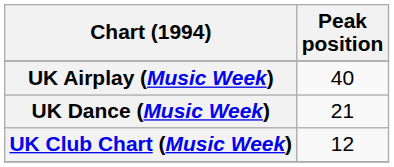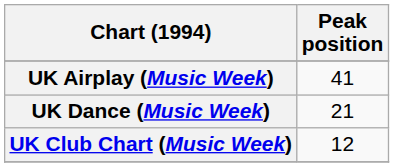 <table class="wikitable sortable plainrowheaders" style="text-align:center">
 <tr>
 <th>Chart (1994)</th>
 <th>Peak<br>position</th>
 </tr>
 <tr>
 </tr>
 <tr>
 </tr>
 <tr>
 <th scope="row">UK Airplay (<em><a href='#'>Music Week</a></em>)</th>
-<td>40</td>
+<td>41</td>
 </tr>
 <tr>
 <th scope="row">UK Dance (<em><a href='#'>Music Week</a></em>)</th>
 <td>21</td>
 </tr>
 <tr>
 <th scope="row"><a href='#'>UK Club Chart</a> (<em><a href='#'>Music Week</a></em>)</th>
 <td>12</td>
 </tr>
 <tr>
 </tr>
 <tr>
 </tr>
 <tr>
 </tr>
 </table>
